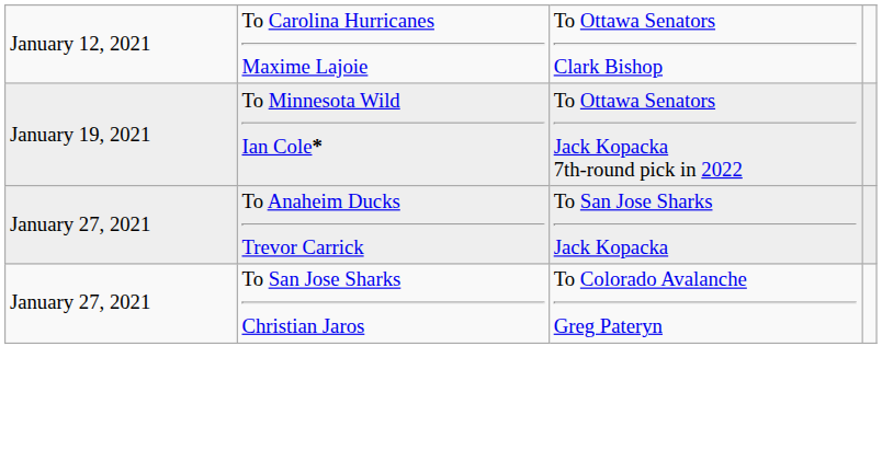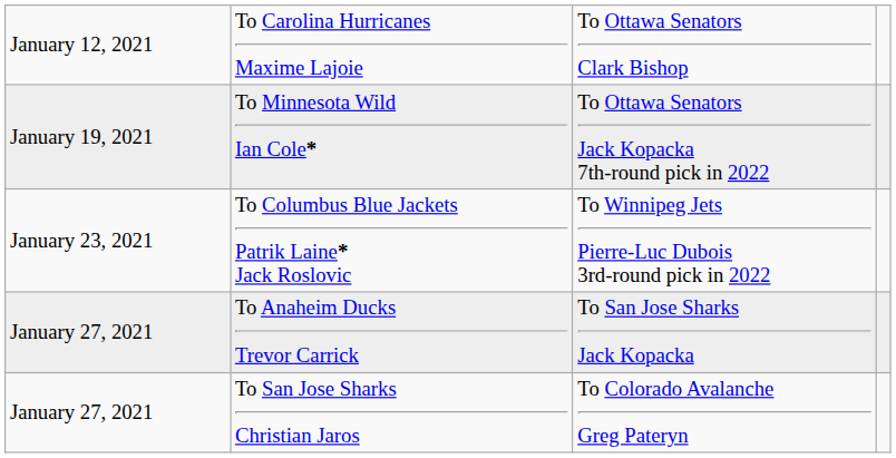 <table cellspacing=0 class="wikitable" style="border:1px solid #999999; width:680px;">
 <tr>
 <td>January 12, 2021</td>
 <td valign="top">To <a href='#'>Carolina Hurricanes</a><hr><a href='#'>Maxime Lajoie</a></td>
 <td valign="top">To <a href='#'>Ottawa Senators</a><hr><a href='#'>Clark Bishop</a></td>
 <td></td>
 </tr>
 <tr bgcolor="eeeeee">
 <td>January 19, 2021</td>
 <td valign="top">To <a href='#'>Minnesota Wild</a><hr><a href='#'>Ian Cole</a><span><strong>*</strong></span></td>
 <td valign="top">To <a href='#'>Ottawa Senators</a><hr><a href='#'>Jack Kopacka</a><br>7th-round pick in <a href='#'>2022</a></td>
+<td></td>
+</tr>
+<tr>
+<td>January 23, 2021</td>
+<td valign="top">To <a href='#'>Columbus Blue Jackets</a><hr><a href='#'>Patrik Laine</a><span><strong>*</strong></span><br><a href='#'>Jack Roslovic</a></td>
+<td valign="top">To <a href='#'>Winnipeg Jets</a><hr><a href='#'>Pierre-Luc Dubois</a><br>3rd-round pick in <a href='#'>2022</a></td>
 <td></td>
 </tr>
 <tr bgcolor="eeeeee">
 <td>January 27, 2021</td>
 <td valign="top">To <a href='#'>Anaheim Ducks</a><hr><a href='#'>Trevor Carrick</a></td>
 <td valign="top">To <a href='#'>San Jose Sharks</a><hr><a href='#'>Jack Kopacka</a></td>
 <td></td>
 </tr>
 <tr>
 <td>January 27, 2021</td>
 <td valign="top">To <a href='#'>San Jose Sharks</a><hr><a href='#'>Christian Jaros</a></td>
 <td valign="top">To <a href='#'>Colorado Avalanche</a><hr><a href='#'>Greg Pateryn</a></td>
 <td></td>
 </tr>
 </table>
